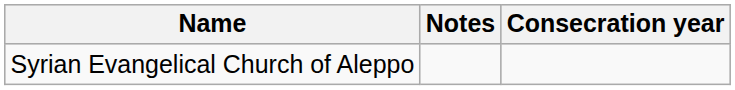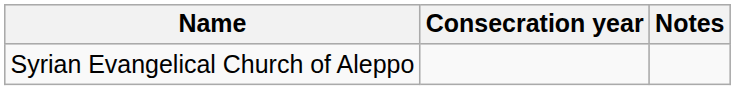 <table class="wikitable">
 <tr>
 <th>Name</th>
+<th>Consecration year</th>
 <th>Notes</th>
-<th>Consecration year</th>
 </tr>
 <tr>
 <td>Syrian Evangelical Church of Aleppo</td>
 <td></td>
 <td></td>
 </tr>
 </table>
